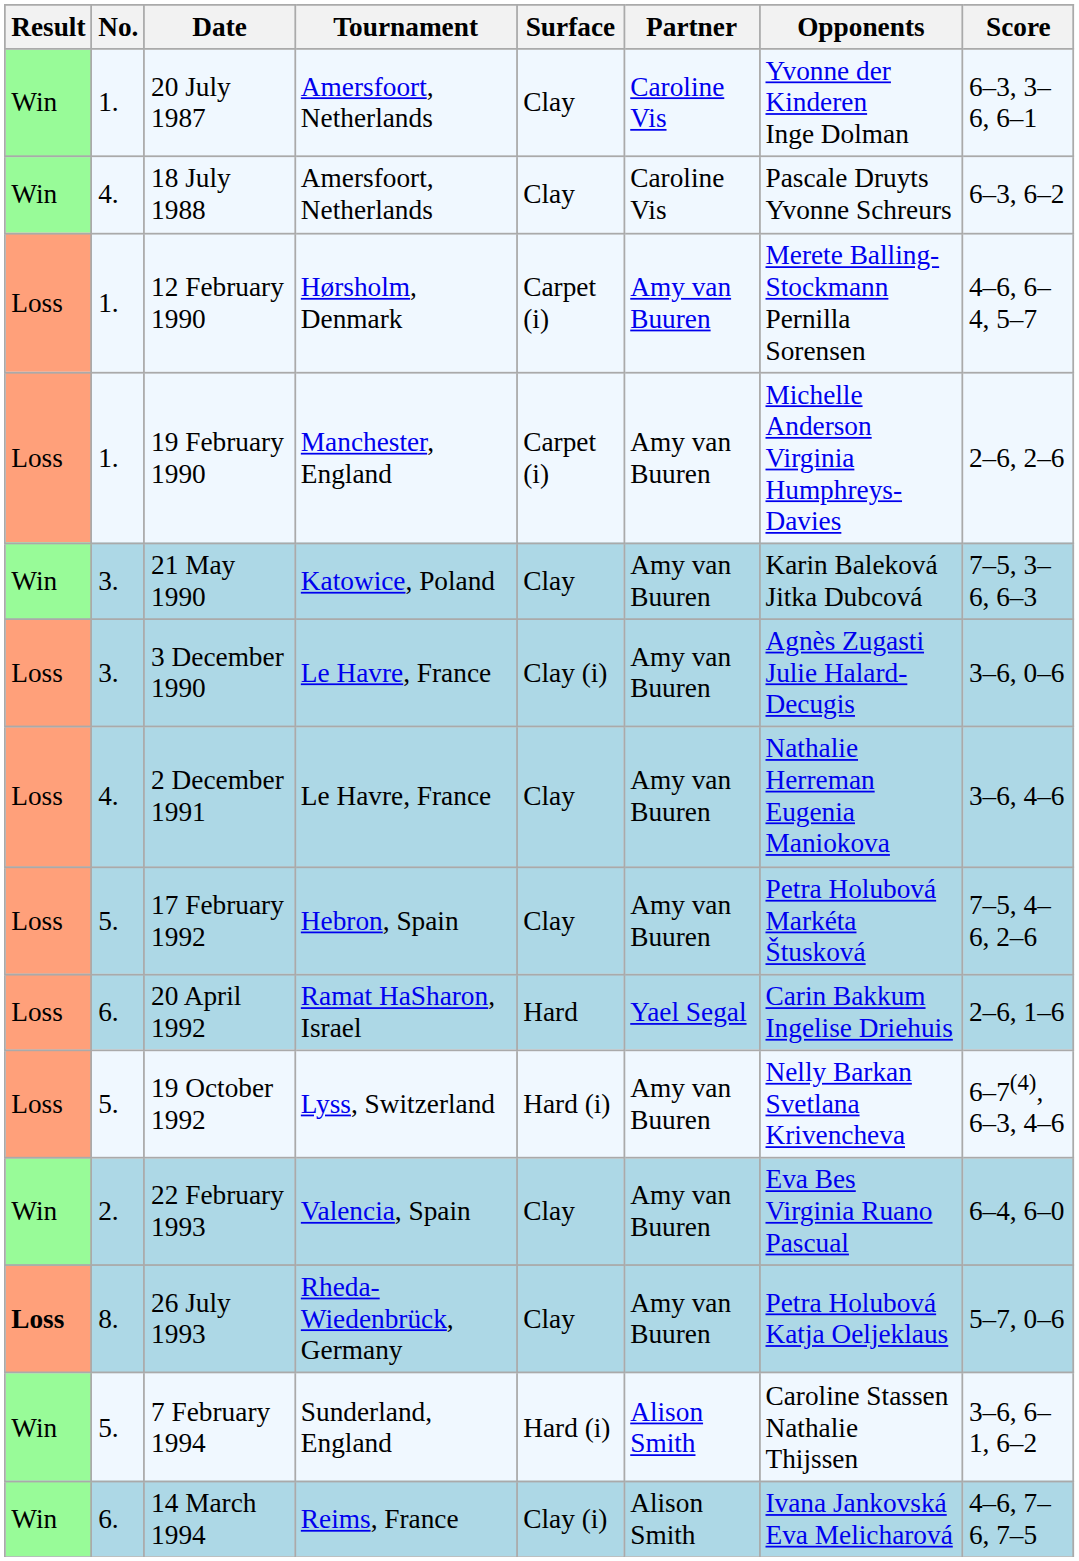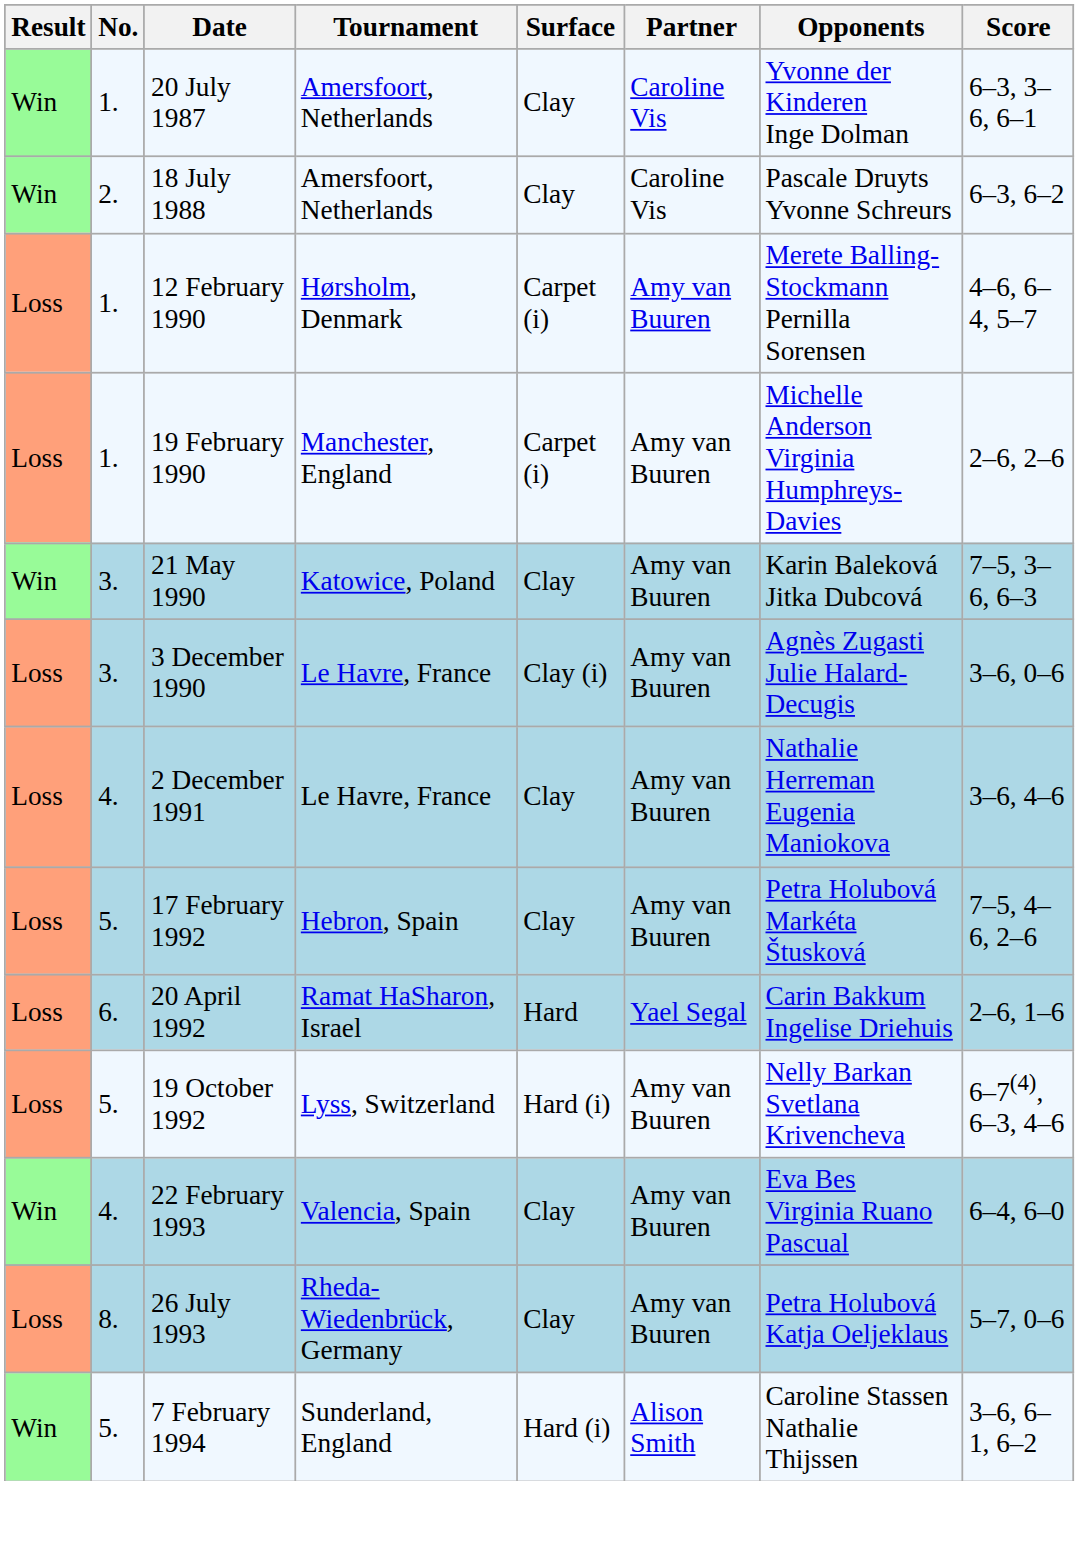 <table class="sortable wikitable" style=font-size:97%>
 <tr>
 <th>Result</th>
 <th>No.</th>
 <th>Date</th>
 <th>Tournament</th>
 <th>Surface</th>
 <th>Partner</th>
 <th>Opponents</th>
 <th>Score</th>
 </tr>
 <tr style="background:#f0f8ff;">
 <td style="background:#98fb98;">Win</td>
 <td>1.</td>
 <td>20 July 1987</td>
 <td><a href='#'>Amersfoort</a>, Netherlands</td>
 <td>Clay</td>
 <td> <a href='#'>Caroline Vis</a></td>
 <td> <a href='#'>Yvonne der Kinderen</a> <br>  Inge Dolman</td>
 <td>6–3, 3–6, 6–1</td>
 </tr>
 <tr style="background:#f0f8ff;">
 <td style="background:#98fb98;">Win</td>
-<td>4.</td>
+<td>2.</td>
 <td>18 July 1988</td>
 <td>Amersfoort, Netherlands</td>
 <td>Clay</td>
 <td> Caroline Vis</td>
 <td> Pascale Druyts <br>  Yvonne Schreurs</td>
 <td>6–3, 6–2</td>
 </tr>
 <tr style="background:#f0f8ff;">
 <td style="background:#ffa07a;">Loss</td>
 <td>1.</td>
 <td>12 February 1990</td>
 <td><a href='#'>Hørsholm</a>, Denmark</td>
 <td>Carpet (i)</td>
 <td> <a href='#'>Amy van Buuren</a></td>
 <td> <a href='#'>Merete Balling-Stockmann</a> <br>  Pernilla Sorensen</td>
 <td>4–6, 6–4, 5–7</td>
 </tr>
 <tr style="background:#f0f8ff;">
 <td style="background:#ffa07a;">Loss</td>
 <td>1.</td>
 <td>19 February 1990</td>
 <td><a href='#'>Manchester</a>, England</td>
 <td>Carpet (i)</td>
 <td> Amy van Buuren</td>
 <td> <a href='#'>Michelle Anderson</a> <br>  <a href='#'>Virginia Humphreys-Davies</a></td>
 <td>2–6, 2–6</td>
 </tr>
 <tr style="background:lightblue;">
 <td style="background:#98fb98;">Win</td>
 <td>3.</td>
 <td>21 May 1990</td>
 <td><a href='#'>Katowice</a>, Poland</td>
 <td>Clay</td>
 <td> Amy van Buuren</td>
 <td> Karin Baleková <br>  Jitka Dubcová</td>
 <td>7–5, 3–6, 6–3</td>
 </tr>
 <tr style="background:lightblue;">
 <td style="background:#ffa07a;">Loss</td>
 <td>3.</td>
 <td>3 December 1990</td>
 <td><a href='#'>Le Havre</a>, France</td>
 <td>Clay (i)</td>
 <td> Amy van Buuren</td>
 <td> <a href='#'>Agnès Zugasti</a> <br>  <a href='#'>Julie Halard-Decugis</a></td>
 <td>3–6, 0–6</td>
 </tr>
 <tr style="background:lightblue;">
 <td style="background:#ffa07a;">Loss</td>
 <td>4.</td>
 <td>2 December 1991</td>
 <td>Le Havre, France</td>
 <td>Clay</td>
 <td> Amy van Buuren</td>
 <td> <a href='#'>Nathalie Herreman</a> <br>  <a href='#'>Eugenia Maniokova</a></td>
 <td>3–6, 4–6</td>
 </tr>
 <tr style="background:lightblue;">
 <td style="background:#ffa07a;">Loss</td>
 <td>5.</td>
 <td>17 February 1992</td>
 <td><a href='#'>Hebron</a>, Spain</td>
 <td>Clay</td>
 <td> Amy van Buuren</td>
 <td> <a href='#'>Petra Holubová</a> <br>  <a href='#'>Markéta Štusková</a></td>
 <td>7–5, 4–6, 2–6</td>
 </tr>
 <tr style="background:lightblue;">
 <td style="background:#ffa07a;">Loss</td>
 <td>6.</td>
 <td>20 April 1992</td>
 <td><a href='#'>Ramat HaSharon</a>, Israel</td>
 <td>Hard</td>
 <td> <a href='#'>Yael Segal</a></td>
 <td> <a href='#'>Carin Bakkum</a> <br>  <a href='#'>Ingelise Driehuis</a></td>
 <td>2–6, 1–6</td>
 </tr>
 <tr style="background:#f0f8ff;">
 <td style="background:#ffa07a;">Loss</td>
 <td>5.</td>
 <td>19 October 1992</td>
 <td><a href='#'>Lyss</a>, Switzerland</td>
 <td>Hard (i)</td>
 <td> Amy van Buuren</td>
 <td> <a href='#'>Nelly Barkan</a> <br>  <a href='#'>Svetlana Krivencheva</a></td>
 <td>6–7<sup>(4)</sup>, 6–3, 4–6</td>
 </tr>
 <tr style="background:lightblue;">
 <td style="background:#98fb98;">Win</td>
-<td>2.</td>
+<td>4.</td>
 <td>22 February 1993</td>
 <td><a href='#'>Valencia</a>, Spain</td>
 <td>Clay</td>
 <td> Amy van Buuren</td>
 <td> <a href='#'>Eva Bes</a> <br>  <a href='#'>Virginia Ruano Pascual</a></td>
 <td>6–4, 6–0</td>
 </tr>
 <tr style="background:lightblue;">
-<td style="background:#ffa07a;"><strong>Loss</strong></td>
+<td style="background:#ffa07a;">Loss</td>
 <td>8.</td>
 <td>26 July 1993</td>
 <td><a href='#'>Rheda-Wiedenbrück</a>, Germany</td>
 <td>Clay</td>
 <td> Amy van Buuren</td>
 <td> <a href='#'>Petra Holubová</a> <br>  <a href='#'>Katja Oeljeklaus</a></td>
 <td>5–7, 0–6</td>
 </tr>
 <tr style="background:#f0f8ff;">
 <td style="background:#98fb98;">Win</td>
 <td>5.</td>
 <td>7 February 1994</td>
 <td>Sunderland, England</td>
 <td>Hard (i)</td>
 <td> <a href='#'>Alison Smith</a></td>
 <td> Caroline Stassen <br>  Nathalie Thijssen</td>
 <td>3–6, 6–1, 6–2</td>
 </tr>
-<tr style="background:lightblue;">
-<td style="background:#98fb98;">Win</td>
-<td>6.</td>
-<td>14 March 1994</td>
-<td><a href='#'>Reims</a>, France</td>
-<td>Clay (i)</td>
-<td> Alison Smith</td>
-<td> <a href='#'>Ivana Jankovská</a> <br>  <a href='#'>Eva Melicharová</a></td>
-<td>4–6, 7–6, 7–5</td>
-</tr>
 </table>
